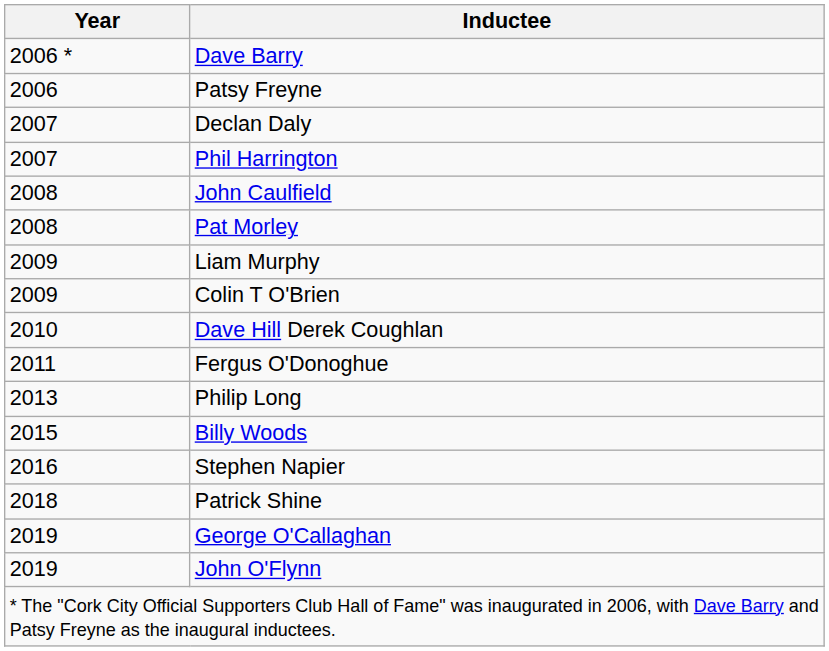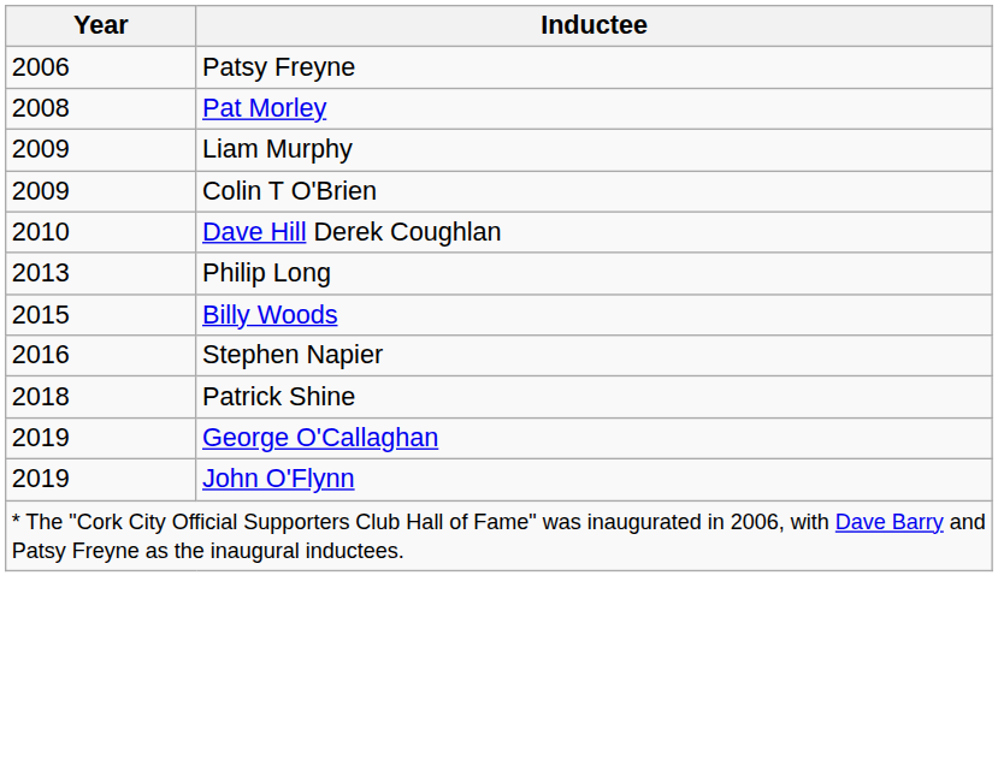 <table class="wikitable">
 <tr>
 <th>Year</th>
 <th>Inductee</th>
 </tr>
 <tr>
-<td>2006 *</td>
-<td><a href='#'>Dave Barry</a></td>
-</tr>
-<tr>
 <td>2006</td>
 <td>Patsy Freyne</td>
-</tr>
-<tr>
-<td>2007</td>
-<td>Declan Daly</td>
-</tr>
-<tr>
-<td>2007</td>
-<td><a href='#'>Phil Harrington</a></td>
-</tr>
-<tr>
-<td>2008</td>
-<td><a href='#'>John Caulfield</a></td>
 </tr>
 <tr>
 <td>2008</td>
 <td><a href='#'>Pat Morley</a></td>
 </tr>
 <tr>
 <td>2009</td>
 <td>Liam Murphy</td>
 </tr>
 <tr>
 <td>2009</td>
 <td>Colin T O'Brien</td>
 </tr>
 <tr>
 <td>2010</td>
 <td><a href='#'>Dave Hill</a> Derek Coughlan</td>
-</tr>
-<tr>
-<td>2011</td>
-<td>Fergus O'Donoghue</td>
 </tr>
 <tr>
 <td>2013</td>
 <td>Philip Long</td>
 </tr>
 <tr>
 <td>2015</td>
 <td><a href='#'>Billy Woods</a></td>
 </tr>
 <tr>
 <td>2016</td>
 <td>Stephen Napier</td>
 </tr>
 <tr>
 <td>2018</td>
 <td>Patrick Shine</td>
 </tr>
 <tr>
 <td>2019</td>
 <td><a href='#'>George O'Callaghan</a></td>
 </tr>
 <tr>
 <td>2019</td>
 <td><a href='#'>John O'Flynn</a></td>
 </tr>
 <tr>
 <td colspan = 2><small>* The "Cork City Official Supporters Club Hall of Fame" was inaugurated in 2006, with <a href='#'>Dave Barry</a> and Patsy Freyne as the inaugural inductees. </small></td>
 </tr>
 </table>
